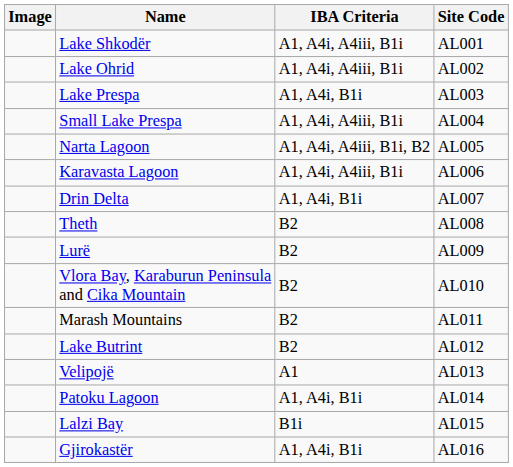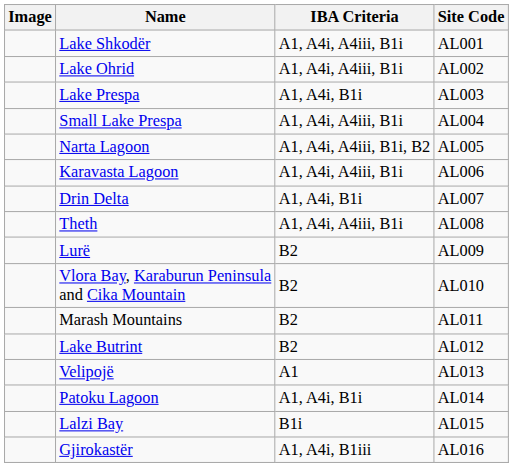 <table class="wikitable">
 <tr>
 <th><strong>Image</strong></th>
 <th><strong>Name</strong></th>
 <th><strong>IBA Criteria</strong></th>
 <th><strong>Site Code</strong></th>
 </tr>
 <tr>
 <td></td>
 <td><a href='#'>Lake Shkodër</a></td>
 <td>A1, A4i, A4iii, B1i</td>
 <td>AL001</td>
 </tr>
 <tr>
 <td></td>
 <td><a href='#'>Lake Ohrid</a></td>
 <td>A1, A4i, A4iii, B1i</td>
 <td>AL002</td>
 </tr>
 <tr>
 <td></td>
 <td><a href='#'>Lake Prespa</a></td>
 <td>A1, A4i, B1i</td>
 <td>AL003</td>
 </tr>
 <tr>
 <td></td>
 <td><a href='#'>Small Lake Prespa</a></td>
 <td>A1, A4i, A4iii, B1i</td>
 <td>AL004</td>
 </tr>
 <tr>
 <td></td>
 <td><a href='#'>Narta Lagoon</a></td>
 <td>A1, A4i, A4iii, B1i, B2</td>
 <td>AL005</td>
 </tr>
 <tr>
 <td></td>
 <td><a href='#'>Karavasta Lagoon</a></td>
 <td>A1, A4i, A4iii, B1i</td>
 <td>AL006</td>
 </tr>
 <tr>
 <td></td>
 <td><a href='#'>Drin Delta</a></td>
 <td>A1, A4i, B1i</td>
 <td>AL007</td>
 </tr>
 <tr>
 <td></td>
 <td><a href='#'>Theth</a></td>
-<td>B2</td>
+<td>A1, A4i, A4iii, B1i</td>
 <td>AL008</td>
 </tr>
 <tr>
 <td></td>
 <td><a href='#'>Lurë</a></td>
 <td>B2</td>
 <td>AL009</td>
 </tr>
 <tr>
 <td></td>
 <td><a href='#'>Vlora Bay</a>, <a href='#'>Karaburun Peninsula</a> <br> and <a href='#'>Cika Mountain</a></td>
 <td>B2</td>
 <td>AL010</td>
 </tr>
 <tr>
 <td></td>
 <td>Marash Mountains</td>
 <td>B2</td>
 <td>AL011</td>
 </tr>
 <tr>
 <td></td>
 <td><a href='#'>Lake Butrint</a></td>
 <td>B2</td>
 <td>AL012</td>
 </tr>
 <tr>
 <td></td>
 <td><a href='#'>Velipojë</a></td>
 <td>A1</td>
 <td>AL013</td>
 </tr>
 <tr>
 <td></td>
 <td><a href='#'>Patoku Lagoon</a></td>
 <td>A1, A4i, B1i</td>
 <td>AL014</td>
 </tr>
 <tr>
 <td></td>
 <td><a href='#'>Lalzi Bay</a></td>
 <td>B1i</td>
 <td>AL015</td>
 </tr>
 <tr>
 <td></td>
 <td><a href='#'>Gjirokastër</a></td>
-<td>A1, A4i, B1i</td>
+<td>A1, A4i, B1iii</td>
 <td>AL016</td>
 </tr>
 <tr>
 </tr>
 </table>
